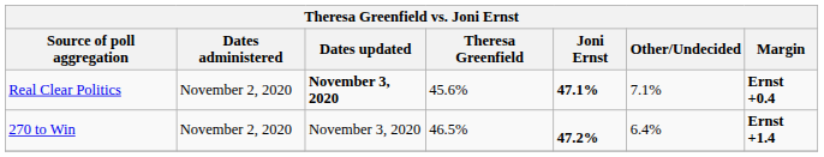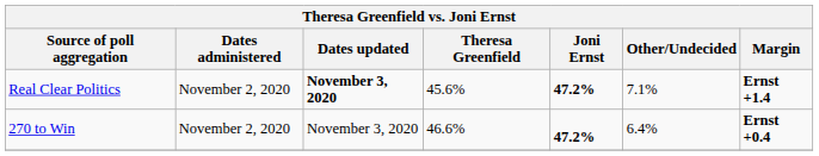 <table class="wikitable sortable">
 <tr>
 <th colspan="7">Theresa Greenfield vs. Joni Ernst</th>
 </tr>
 <tr>
 <th>Source of poll aggregation</th>
 <th>Dates administered</th>
 <th>Dates updated</th>
 <th>Theresa Greenfield</th>
 <th>Joni Ernst</th>
 <th>Other/Undecided</th>
 <th>Margin</th>
 </tr>
 <tr>
 <td><a href='#'>Real Clear Politics</a></td>
 <td>November 2, 2020</td>
 <td><strong>November 3, 2020</strong></td>
 <td>45.6%</td>
-<td><strong>47.1%</strong></td>
+<td><strong>47.2%</strong></td>
 <td>7.1%</td>
-<td><strong>Ernst +0.4</strong></td>
+<td><strong>Ernst +1.4</strong></td>
 </tr>
 <tr>
 <td><a href='#'>270 to Win</a></td>
 <td>November 2, 2020</td>
 <td>November 3, 2020</td>
-<td>46.5%</td>
+<td>46.6%</td>
 <td><br><strong>47.2%</strong></td>
 <td>6.4%</td>
-<td><strong>Ernst +1.4</strong></td>
+<td><strong>Ernst +0.4</strong></td>
 </tr>
 <tr>
 </tr>
 </table>
